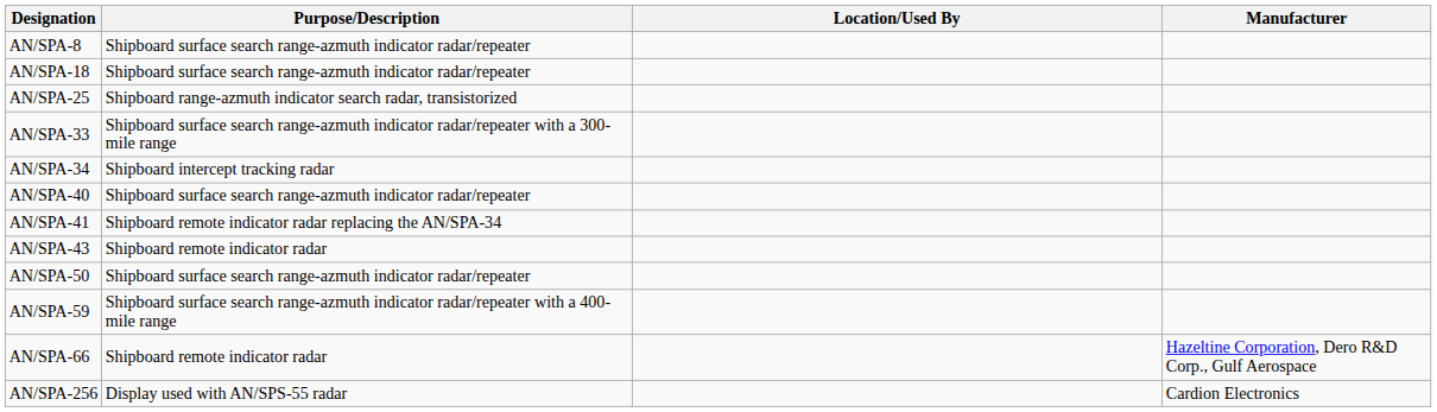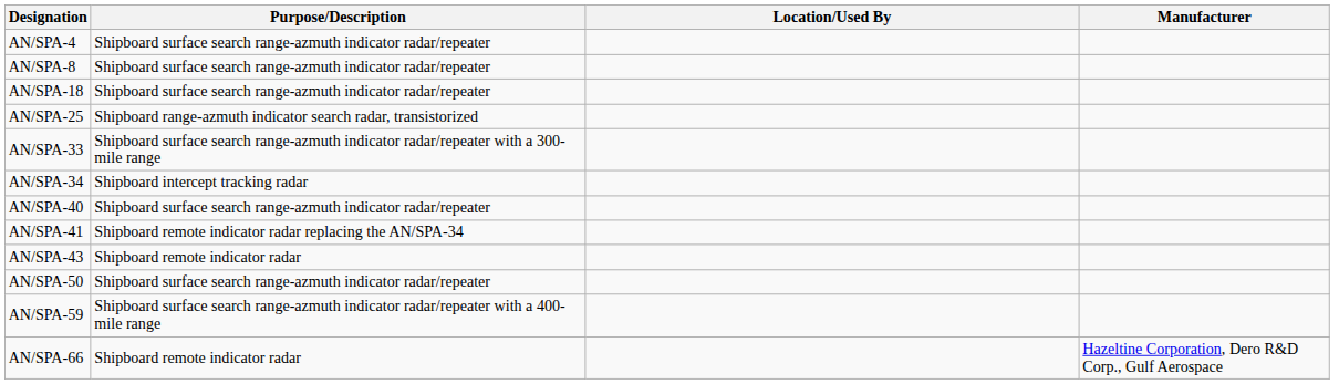 <table class="wikitable sortable">
 <tr>
 <th scope="col">Designation</th>
 <th scope="col" style="width: 500px;">Purpose/Description</th>
 <th scope="col" style="width: 500px;">Location/Used By</th>
 <th scope="col" style="width: 250px;">Manufacturer</th>
+</tr>
+<tr>
+<td>AN/SPA-4</td>
+<td>Shipboard surface search range-azmuth indicator radar/repeater</td>
+<td></td>
+<td></td>
 </tr>
 <tr>
 <td>AN/SPA-8</td>
 <td>Shipboard surface search range-azmuth indicator radar/repeater</td>
 <td></td>
 <td></td>
 </tr>
 <tr>
 <td>AN/SPA-18</td>
 <td>Shipboard surface search range-azmuth indicator radar/repeater</td>
 <td></td>
 <td></td>
 </tr>
 <tr>
 <td>AN/SPA-25</td>
 <td>Shipboard range-azmuth indicator search radar, transistorized</td>
 <td></td>
 <td></td>
 </tr>
 <tr>
 <td>AN/SPA-33</td>
 <td>Shipboard surface search range-azmuth indicator radar/repeater with a 300-mile range</td>
 <td></td>
 <td></td>
 </tr>
 <tr>
 <td>AN/SPA-34</td>
 <td>Shipboard intercept tracking radar</td>
 <td></td>
 <td></td>
 </tr>
 <tr>
 <td>AN/SPA-40</td>
 <td>Shipboard surface search range-azmuth indicator radar/repeater</td>
 <td></td>
 <td></td>
 </tr>
 <tr>
 <td>AN/SPA-41</td>
 <td>Shipboard remote indicator radar replacing the AN/SPA-34</td>
 <td></td>
 <td></td>
 </tr>
 <tr>
 <td>AN/SPA-43</td>
 <td>Shipboard remote indicator radar</td>
 <td></td>
 <td></td>
 </tr>
 <tr>
 <td>AN/SPA-50</td>
 <td>Shipboard surface search range-azmuth indicator radar/repeater</td>
 <td></td>
 <td></td>
 </tr>
 <tr>
 <td>AN/SPA-59</td>
 <td>Shipboard surface search range-azmuth indicator radar/repeater with a 400-mile range</td>
 <td></td>
 <td></td>
 </tr>
 <tr>
 <td>AN/SPA-66</td>
 <td>Shipboard remote indicator radar</td>
 <td></td>
 <td><a href='#'>Hazeltine Corporation</a>, Dero R&D Corp., Gulf Aerospace</td>
 </tr>
-<tr>
-<td>AN/SPA-256</td>
-<td>Display used with AN/SPS-55 radar</td>
-<td></td>
-<td>Cardion Electronics</td>
-</tr>
 </table>
